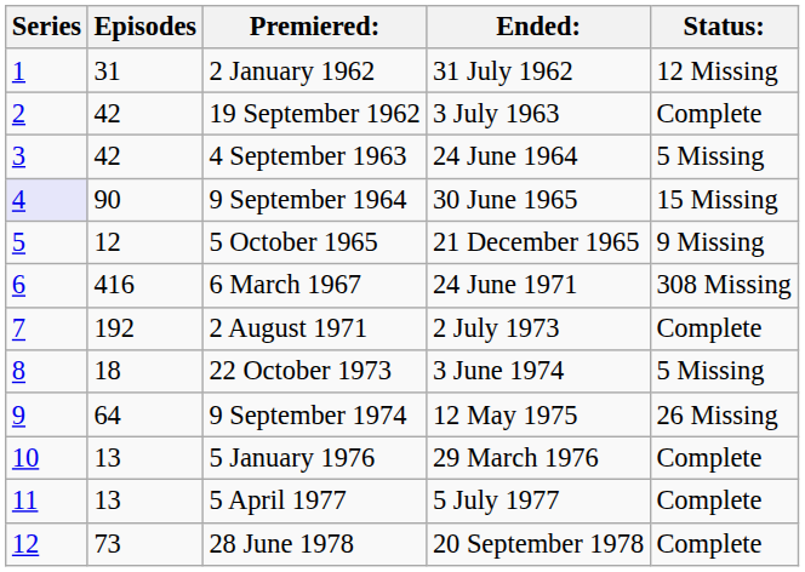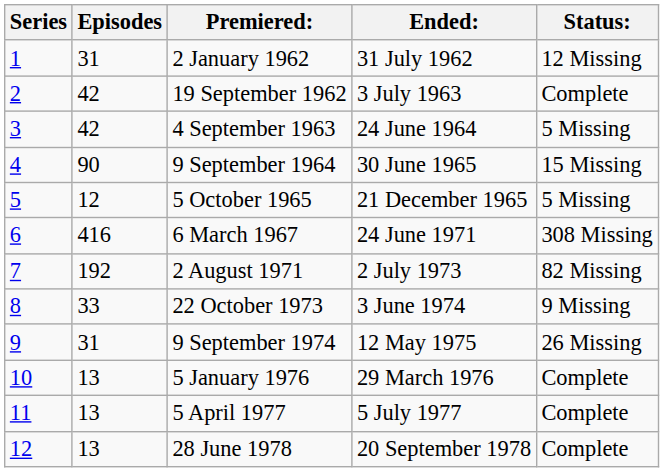 <table class="wikitable">
 <tr>
 <th>Series</th>
 <th>Episodes</th>
 <th>Premiered:</th>
 <th>Ended:</th>
 <th>Status:</th>
 </tr>
 <tr>
 <td><a href='#'>1</a></td>
 <td>31</td>
 <td>2 January 1962</td>
 <td>31 July 1962</td>
 <td>12 Missing</td>
 </tr>
 <tr>
 <td><a href='#'>2</a></td>
 <td>42</td>
 <td>19 September 1962</td>
 <td>3 July 1963</td>
 <td>Complete</td>
 </tr>
 <tr>
 <td><a href='#'>3</a></td>
 <td>42</td>
 <td>4 September 1963</td>
 <td>24 June 1964</td>
 <td>5 Missing</td>
 </tr>
 <tr>
-<td style="background: lavender;"><a href='#'>4</a></td>
+<td><a href='#'>4</a></td>
 <td>90</td>
 <td>9 September 1964</td>
 <td>30 June 1965</td>
 <td>15 Missing</td>
 </tr>
 <tr>
 <td><a href='#'>5</a></td>
 <td>12</td>
 <td>5 October 1965</td>
 <td>21 December 1965</td>
-<td>9 Missing</td>
+<td>5 Missing</td>
 </tr>
 <tr>
 <td><a href='#'>6</a></td>
 <td>416</td>
 <td>6 March 1967</td>
 <td>24 June 1971</td>
 <td>308 Missing</td>
 </tr>
 <tr>
 <td><a href='#'>7</a></td>
 <td>192</td>
 <td>2 August 1971</td>
 <td>2 July 1973</td>
-<td>Complete</td>
+<td>82 Missing</td>
 </tr>
 <tr>
 <td><a href='#'>8</a></td>
-<td>18</td>
+<td>33</td>
 <td>22 October 1973</td>
 <td>3 June 1974</td>
-<td>5 Missing</td>
+<td>9 Missing</td>
 </tr>
 <tr>
 <td><a href='#'>9</a></td>
-<td>64</td>
+<td>31</td>
 <td>9 September 1974</td>
 <td>12 May 1975</td>
 <td>26 Missing</td>
 </tr>
 <tr>
 <td><a href='#'>10</a></td>
 <td>13</td>
 <td>5 January 1976</td>
 <td>29 March 1976</td>
 <td>Complete</td>
 </tr>
 <tr>
 <td><a href='#'>11</a></td>
 <td>13</td>
 <td>5 April 1977</td>
 <td>5 July 1977</td>
 <td>Complete</td>
 </tr>
 <tr>
 <td><a href='#'>12</a></td>
-<td>73</td>
+<td>13</td>
 <td>28 June 1978</td>
 <td>20 September 1978</td>
 <td>Complete</td>
 </tr>
 </table>
